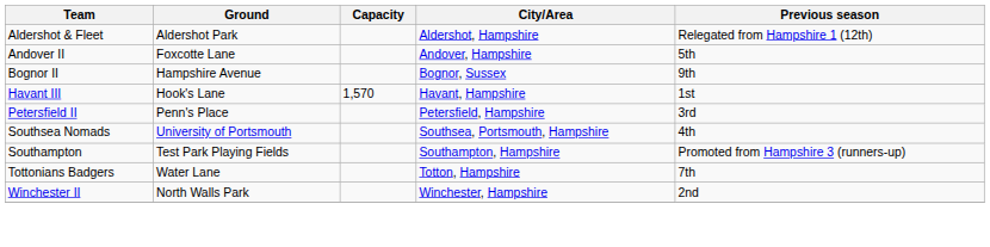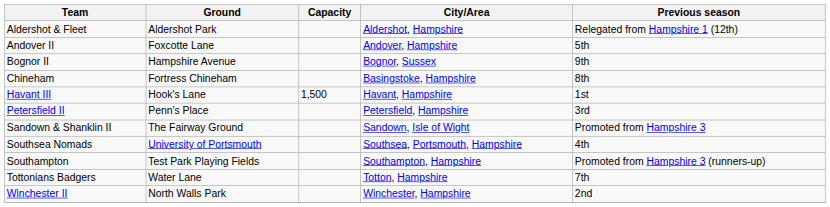 <table class="wikitable sortable" width=100%>
 <tr>
 <th>Team</th>
 <th>Ground</th>
 <th>Capacity</th>
 <th>City/Area</th>
 <th>Previous season</th>
 </tr>
 <tr>
 <td>Aldershot & Fleet</td>
 <td>Aldershot Park</td>
 <td></td>
 <td><a href='#'>Aldershot</a>, <a href='#'>Hampshire</a></td>
 <td>Relegated from <a href='#'>Hampshire 1</a> (12th)</td>
 </tr>
 <tr>
 <td>Andover II</td>
 <td>Foxcotte Lane</td>
 <td></td>
 <td><a href='#'>Andover</a>, <a href='#'>Hampshire</a></td>
 <td>5th</td>
 </tr>
 <tr>
 <td>Bognor II</td>
 <td>Hampshire Avenue</td>
 <td></td>
 <td><a href='#'>Bognor</a>, <a href='#'>Sussex</a></td>
 <td>9th</td>
 </tr>
 <tr>
+<td>Chineham</td>
+<td>Fortress Chineham</td>
+<td></td>
+<td><a href='#'>Basingstoke</a>, <a href='#'>Hampshire</a></td>
+<td>8th</td>
+</tr>
+<tr>
 <td><a href='#'>Havant III</a></td>
 <td>Hook's Lane</td>
-<td>1,570</td>
+<td>1,500</td>
 <td><a href='#'>Havant</a>, <a href='#'>Hampshire</a></td>
 <td>1st</td>
 </tr>
 <tr>
 <td><a href='#'>Petersfield II</a></td>
 <td>Penn's Place</td>
 <td></td>
 <td><a href='#'>Petersfield</a>, <a href='#'>Hampshire</a></td>
 <td>3rd</td>
+</tr>
+<tr>
+<td>Sandown & Shanklin II</td>
+<td>The Fairway Ground</td>
+<td></td>
+<td><a href='#'>Sandown</a>, <a href='#'>Isle of Wight</a></td>
+<td>Promoted from <a href='#'>Hampshire 3</a></td>
 </tr>
 <tr>
 <td>Southsea Nomads</td>
 <td><a href='#'>University of Portsmouth</a></td>
 <td></td>
 <td><a href='#'>Southsea</a>, <a href='#'>Portsmouth</a>, <a href='#'>Hampshire</a></td>
 <td>4th</td>
 </tr>
 <tr>
 <td>Southampton</td>
 <td>Test Park Playing Fields</td>
 <td></td>
 <td><a href='#'>Southampton</a>, <a href='#'>Hampshire</a></td>
 <td>Promoted from <a href='#'>Hampshire 3</a> (runners-up)</td>
 </tr>
 <tr>
 <td>Tottonians Badgers</td>
 <td>Water Lane</td>
 <td></td>
 <td><a href='#'>Totton</a>, <a href='#'>Hampshire</a></td>
 <td>7th</td>
 </tr>
 <tr>
 <td><a href='#'>Winchester II</a></td>
 <td>North Walls Park</td>
 <td></td>
 <td><a href='#'>Winchester</a>, <a href='#'>Hampshire</a></td>
 <td>2nd</td>
 </tr>
 <tr>
 </tr>
 </table>
